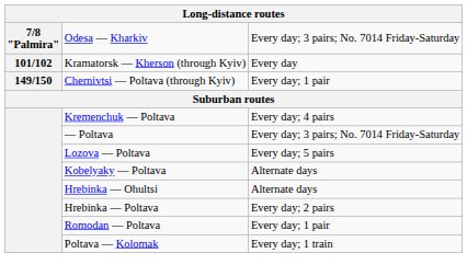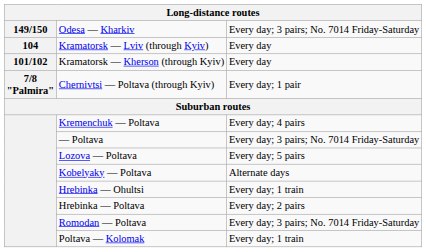 <table class="wikitable">
 <tr>
 <th colspan="3">Long-distance routes</th>
 </tr>
 <tr>
-<th>7/8<br>"Palmira"</th>
+<th>149/150</th>
 <td><a href='#'>Odesa</a> — <a href='#'>Kharkiv</a></td>
 <td>Every day; 3 pairs; No. 7014 Friday-Saturday</td>
+</tr>
+<tr>
+<th>104</th>
+<td><a href='#'>Kramatorsk</a> — <a href='#'>Lviv</a> (through <a href='#'>Kyiv</a>)</td>
+<td>Every day</td>
 </tr>
 <tr>
 <th>101/102</th>
 <td>Kramatorsk — <a href='#'>Kherson</a> (through Kyiv)</td>
 <td>Every day</td>
 </tr>
 <tr>
-<th>149/150</th>
+<th>7/8<br>"Palmira"</th>
 <td><a href='#'>Chernivtsi</a> —  Poltava (through Kyiv)</td>
 <td>Every day; 1 pair</td>
 </tr>
 <tr>
 <th colspan="3">Suburban routes</th>
 </tr>
 <tr>
 <th rowspan="8"></th>
 <td><a href='#'>Kremenchuk</a> — Poltava</td>
 <td>Every day; 4 pairs</td>
 </tr>
 <tr>
 <td>— Poltava</td>
 <td>Every day; 3 pairs; No. 7014 Friday-Saturday</td>
 </tr>
 <tr>
 <td><a href='#'>Lozova</a> — Poltava</td>
 <td>Every day; 5 pairs</td>
 </tr>
 <tr>
 <td><a href='#'>Kobelyaky</a> — Poltava</td>
 <td>Alternate days</td>
 </tr>
 <tr>
 <td><a href='#'>Hrebinka</a> — Ohultsi</td>
-<td>Alternate days</td>
+<td>Every day; 1 train</td>
 </tr>
 <tr>
 <td>Hrebinka — Poltava</td>
 <td>Every day; 2 pairs</td>
 </tr>
 <tr>
 <td><a href='#'>Romodan</a> — Poltava</td>
-<td>Every day; 1 pair</td>
+<td>Every day; 3 pairs; No. 7014 Friday-Saturday</td>
 </tr>
 <tr>
 <td>Poltava — <a href='#'>Kolomak</a></td>
 <td>Every day; 1 train</td>
 </tr>
 </table>
